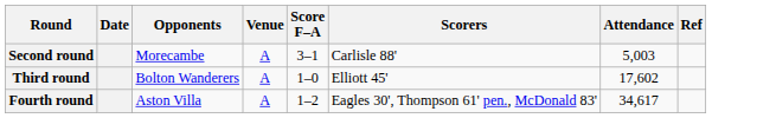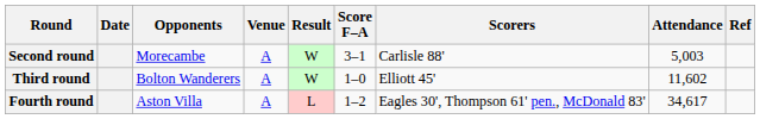 <table class="wikitable plainrowheaders sortable" style="text-align:center">
 <tr>
 <th scope="col">Round</th>
 <th scope="col">Date</th>
 <th scope="col">Opponents</th>
 <th scope="col">Venue</th>
+<th scope="col">Result</th>
 <th scope="col">Score<br>F–A</th>
 <th scope="col" class="unsortable">Scorers</th>
 <th scope="col">Attendance</th>
 <th scope="col" class="unsortable">Ref</th>
 </tr>
 <tr>
 <th scope="row">Second round</th>
 <th scope="row"></th>
 <td align="left"><a href='#'>Morecambe</a></td>
 <td><a href='#'>A</a></td>
+<td style="background-color:#CCFFCC">W</td>
 <td>3–1</td>
 <td align="left">Carlisle 88'</td>
 <td>5,003</td>
 <td></td>
 </tr>
 <tr>
 <th scope="row">Third round</th>
 <th scope="row"></th>
 <td align="left"><a href='#'>Bolton Wanderers</a></td>
 <td><a href='#'>A</a></td>
+<td style="background-color:#CCFFCC">W</td>
 <td>1–0</td>
 <td align="left">Elliott 45'</td>
-<td>17,602</td>
+<td>11,602</td>
 <td></td>
 </tr>
 <tr>
 <th scope="row">Fourth round</th>
 <th scope="row"></th>
 <td align="left"><a href='#'>Aston Villa</a></td>
 <td><a href='#'>A</a></td>
+<td style="background-color:#FFccCC">L</td>
 <td>1–2 </td>
 <td align="left">Eagles 30', Thompson 61' <a href='#'>pen.</a>, <a href='#'>McDonald</a> 83'</td>
 <td>34,617</td>
 <td></td>
 </tr>
 </table>
